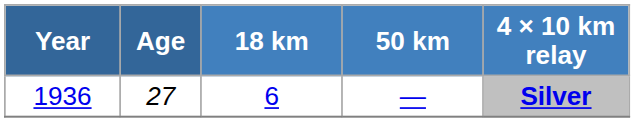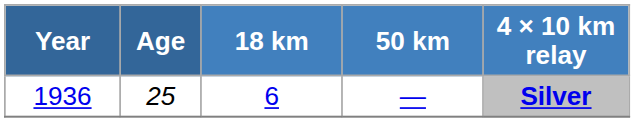 <table class="wikitable" style="font-size:95%; text-align:center; border:grey solid 1px; border-collapse:collapse; background:#ffffff;">
 <tr>
 <th style="background-color:#369; color:white; width:60px;"> Year </th>
 <th style="background-color:#369; color:white; width:40px;"> Age </th>
 <th style="background-color:#4180be; color:white; width:75px;"> 18 km </th>
 <th style="background-color:#4180be; color:white; width:75px;"> 50 km </th>
 <th style="background-color:#4180be; color:white; width:75px;"> 4 × 10 km <br> relay </th>
 </tr>
 <tr>
 <td><a href='#'>1936</a></td>
-<td><em>27</em></td>
+<td><em>25</em></td>
 <td><a href='#'>6</a></td>
 <td><a href='#'>—</a></td>
 <td style="background:silver;"><a href='#'><strong>Silver</strong></a></td>
 </tr>
 <tr>
 </tr>
 </table>
